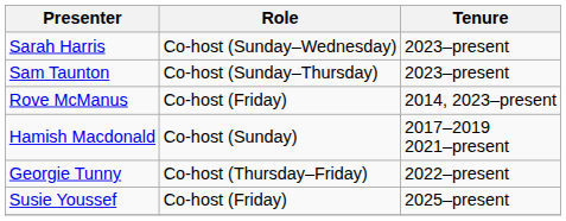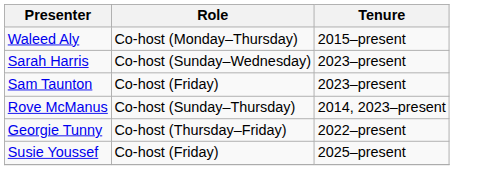 <table class="wikitable sortable">
 <tr>
 <th>Presenter</th>
 <th>Role</th>
 <th>Tenure</th>
+</tr>
+<tr>
+<td><a href='#'>Waleed Aly</a></td>
+<td>Co-host (Monday–Thursday)</td>
+<td>2015–present</td>
 </tr>
 <tr>
 <td><a href='#'>Sarah Harris</a></td>
 <td>Co-host (Sunday–Wednesday)</td>
 <td>2023–present</td>
 </tr>
 <tr>
 <td><a href='#'>Sam Taunton</a></td>
-<td>Co-host (Sunday–Thursday)</td>
+<td>Co-host (Friday)</td>
 <td>2023–present</td>
 </tr>
 <tr>
 <td><a href='#'>Rove McManus</a></td>
-<td>Co-host (Friday)</td>
+<td>Co-host (Sunday–Thursday)</td>
 <td>2014, 2023–present</td>
-</tr>
-<tr>
-<td><a href='#'>Hamish Macdonald</a></td>
-<td>Co-host (Sunday)</td>
-<td>2017–2019<br>2021–present</td>
 </tr>
 <tr>
 <td><a href='#'>Georgie Tunny</a></td>
 <td>Co-host (Thursday–Friday)</td>
 <td>2022–present</td>
 </tr>
 <tr>
 <td><a href='#'>Susie Youssef</a></td>
 <td>Co-host (Friday)</td>
 <td>2025–present</td>
 </tr>
 <tr>
 </tr>
 </table>
